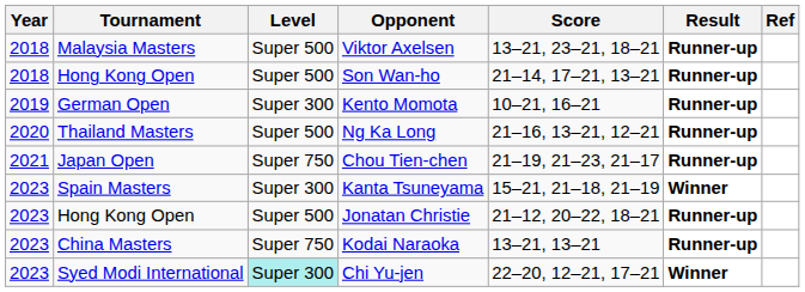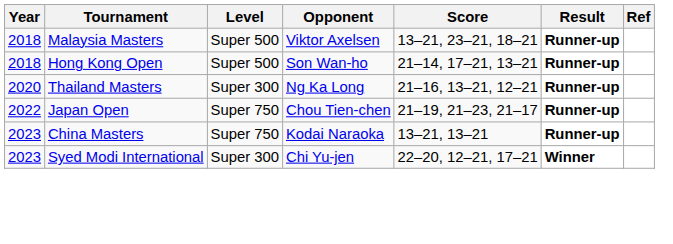 <table class="sortable wikitable" style="font-size: 90%;">
 <tr>
 <th>Year</th>
 <th>Tournament</th>
 <th>Level</th>
 <th>Opponent</th>
 <th>Score</th>
 <th>Result</th>
 <th>Ref</th>
 </tr>
 <tr>
 <td align="center"><a href='#'>2018</a></td>
 <td align="left"><a href='#'>Malaysia Masters</a></td>
 <td align="left">Super 500</td>
 <td align="left"> <a href='#'>Viktor Axelsen</a></td>
 <td align="left">13–21, 23–21, 18–21</td>
 <td style="text-align:left; background:white"> <strong>Runner-up</strong></td>
 <td style="text-align:center; background:white"></td>
 </tr>
 <tr>
 <td align="center"><a href='#'>2018</a></td>
 <td align="left"><a href='#'>Hong Kong Open</a></td>
 <td align="left">Super 500</td>
 <td align="left"> <a href='#'>Son Wan-ho</a></td>
 <td align="left">21–14, 17–21, 13–21</td>
 <td style="text-align:left; background:white"> <strong>Runner-up</strong></td>
 <td style="text-align:center; background:white"></td>
 </tr>
 <tr>
-<td align="center"><a href='#'>2019</a></td>
-<td align="left"><a href='#'>German Open</a></td>
-<td align="left">Super 300</td>
-<td align="left"> <a href='#'>Kento Momota</a></td>
-<td align="left">10–21, 16–21</td>
-<td style="text-align:left; background:white"> <strong>Runner-up</strong></td>
-<td style="text-align:center; background:white"></td>
-</tr>
-<tr>
 <td align="center"><a href='#'>2020</a></td>
 <td align="left"><a href='#'>Thailand Masters</a></td>
-<td align="left">Super 500</td>
+<td align="left">Super 300</td>
 <td align="left"> <a href='#'>Ng Ka Long</a></td>
 <td align="left">21–16, 13–21, 12–21</td>
 <td style="text-align:left; background:white"> <strong>Runner-up</strong></td>
 <td style="text-align:center; background:white"></td>
 </tr>
 <tr>
-<td align="center"><a href='#'>2021</a></td>
+<td align="center"><a href='#'>2022</a></td>
 <td align="left"><a href='#'>Japan Open</a></td>
 <td align="left">Super 750</td>
 <td align="left"> <a href='#'>Chou Tien-chen</a></td>
 <td align="left">21–19, 21–23, 21–17</td>
-<td style="text-align:left; background:white"> <strong>Runner-up</strong></td>
-<td style="text-align:center; background:white"></td>
-</tr>
-<tr>
-<td align="center"><a href='#'>2023</a></td>
-<td align="left"><a href='#'>Spain Masters</a></td>
-<td align="left">Super 300</td>
-<td align="left"> <a href='#'>Kanta Tsuneyama</a></td>
-<td align="left">15–21, 21–18, 21–19</td>
-<td style="text-align:left; background:white"> <strong>Winner</strong></td>
-<td style="text-align:center; background:white"></td>
-</tr>
-<tr>
-<td align="center"><a href='#'>2023</a></td>
-<td align="left">Hong Kong Open</td>
-<td align="left">Super 500</td>
-<td align="left"> <a href='#'>Jonatan Christie</a></td>
-<td align="left">21–12, 20–22, 18–21</td>
 <td style="text-align:left; background:white"> <strong>Runner-up</strong></td>
 <td style="text-align:center; background:white"></td>
 </tr>
 <tr>
 <td align="center"><a href='#'>2023</a></td>
 <td align="left"><a href='#'>China Masters</a></td>
 <td align="left">Super 750</td>
 <td align="left"> <a href='#'>Kodai Naraoka</a></td>
 <td align="left">13–21, 13–21</td>
 <td style="text-align:left; background:white"> <strong>Runner-up</strong></td>
 <td style="text-align:center; background:white"></td>
 </tr>
 <tr>
 <td align="center"><a href='#'>2023</a></td>
 <td align="left"><a href='#'>Syed Modi International</a></td>
-<td align="left" style="background: paleturquoise;">Super 300</td>
+<td align="left">Super 300</td>
 <td align="left"> <a href='#'>Chi Yu-jen</a></td>
 <td align="left">22–20, 12–21, 17–21</td>
 <td style="text-align:left; background:white"> <strong>Winner</strong></td>
 <td style="text-align:center; background:white"></td>
 </tr>
 </table>
